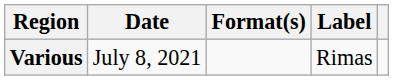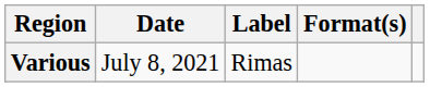 <table class="wikitable plainrowheaders">
 <tr>
 <th scope="col">Region</th>
 <th scope="col">Date</th>
+<th scope="col">Label</th>
 <th scope="col">Format(s)</th>
-<th scope="col">Label</th>
 <th scope="col"></th>
 </tr>
 <tr>
 <th scope="row">Various</th>
 <td>July 8, 2021</td>
+<td>Rimas</td>
 <td></td>
-<td>Rimas</td>
 <td style="text-align:center;"></td>
 </tr>
 </table>
